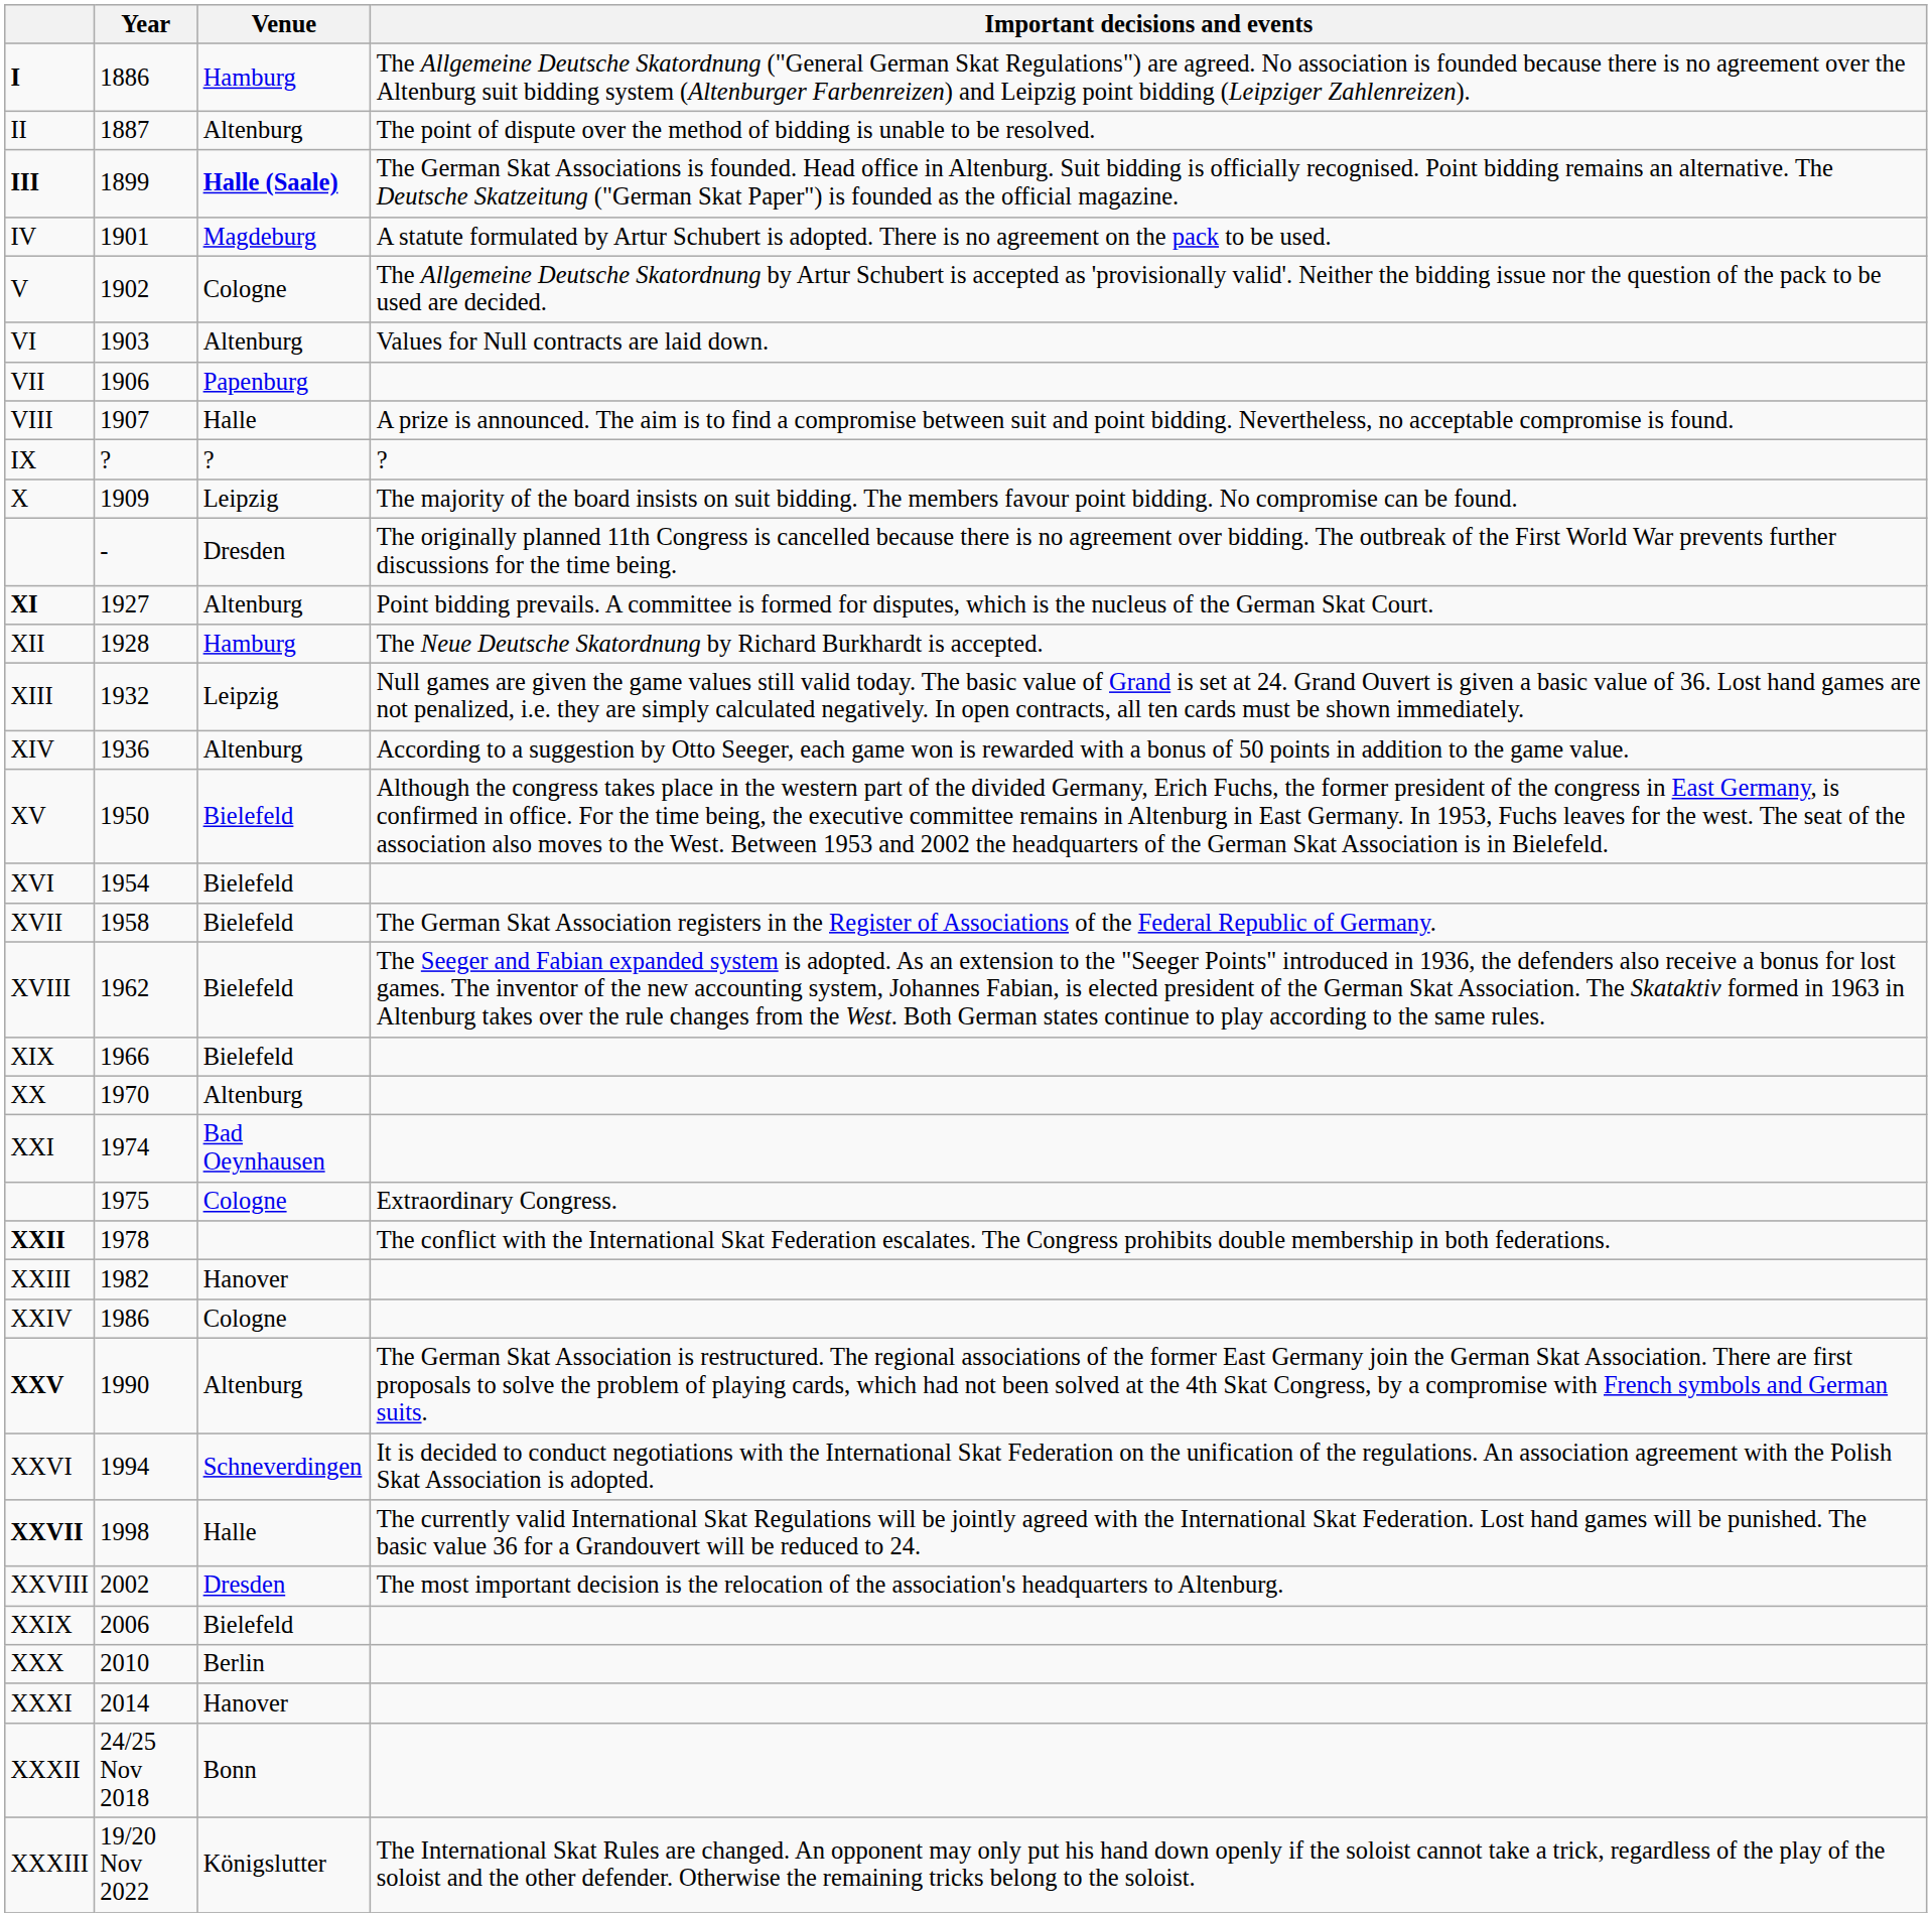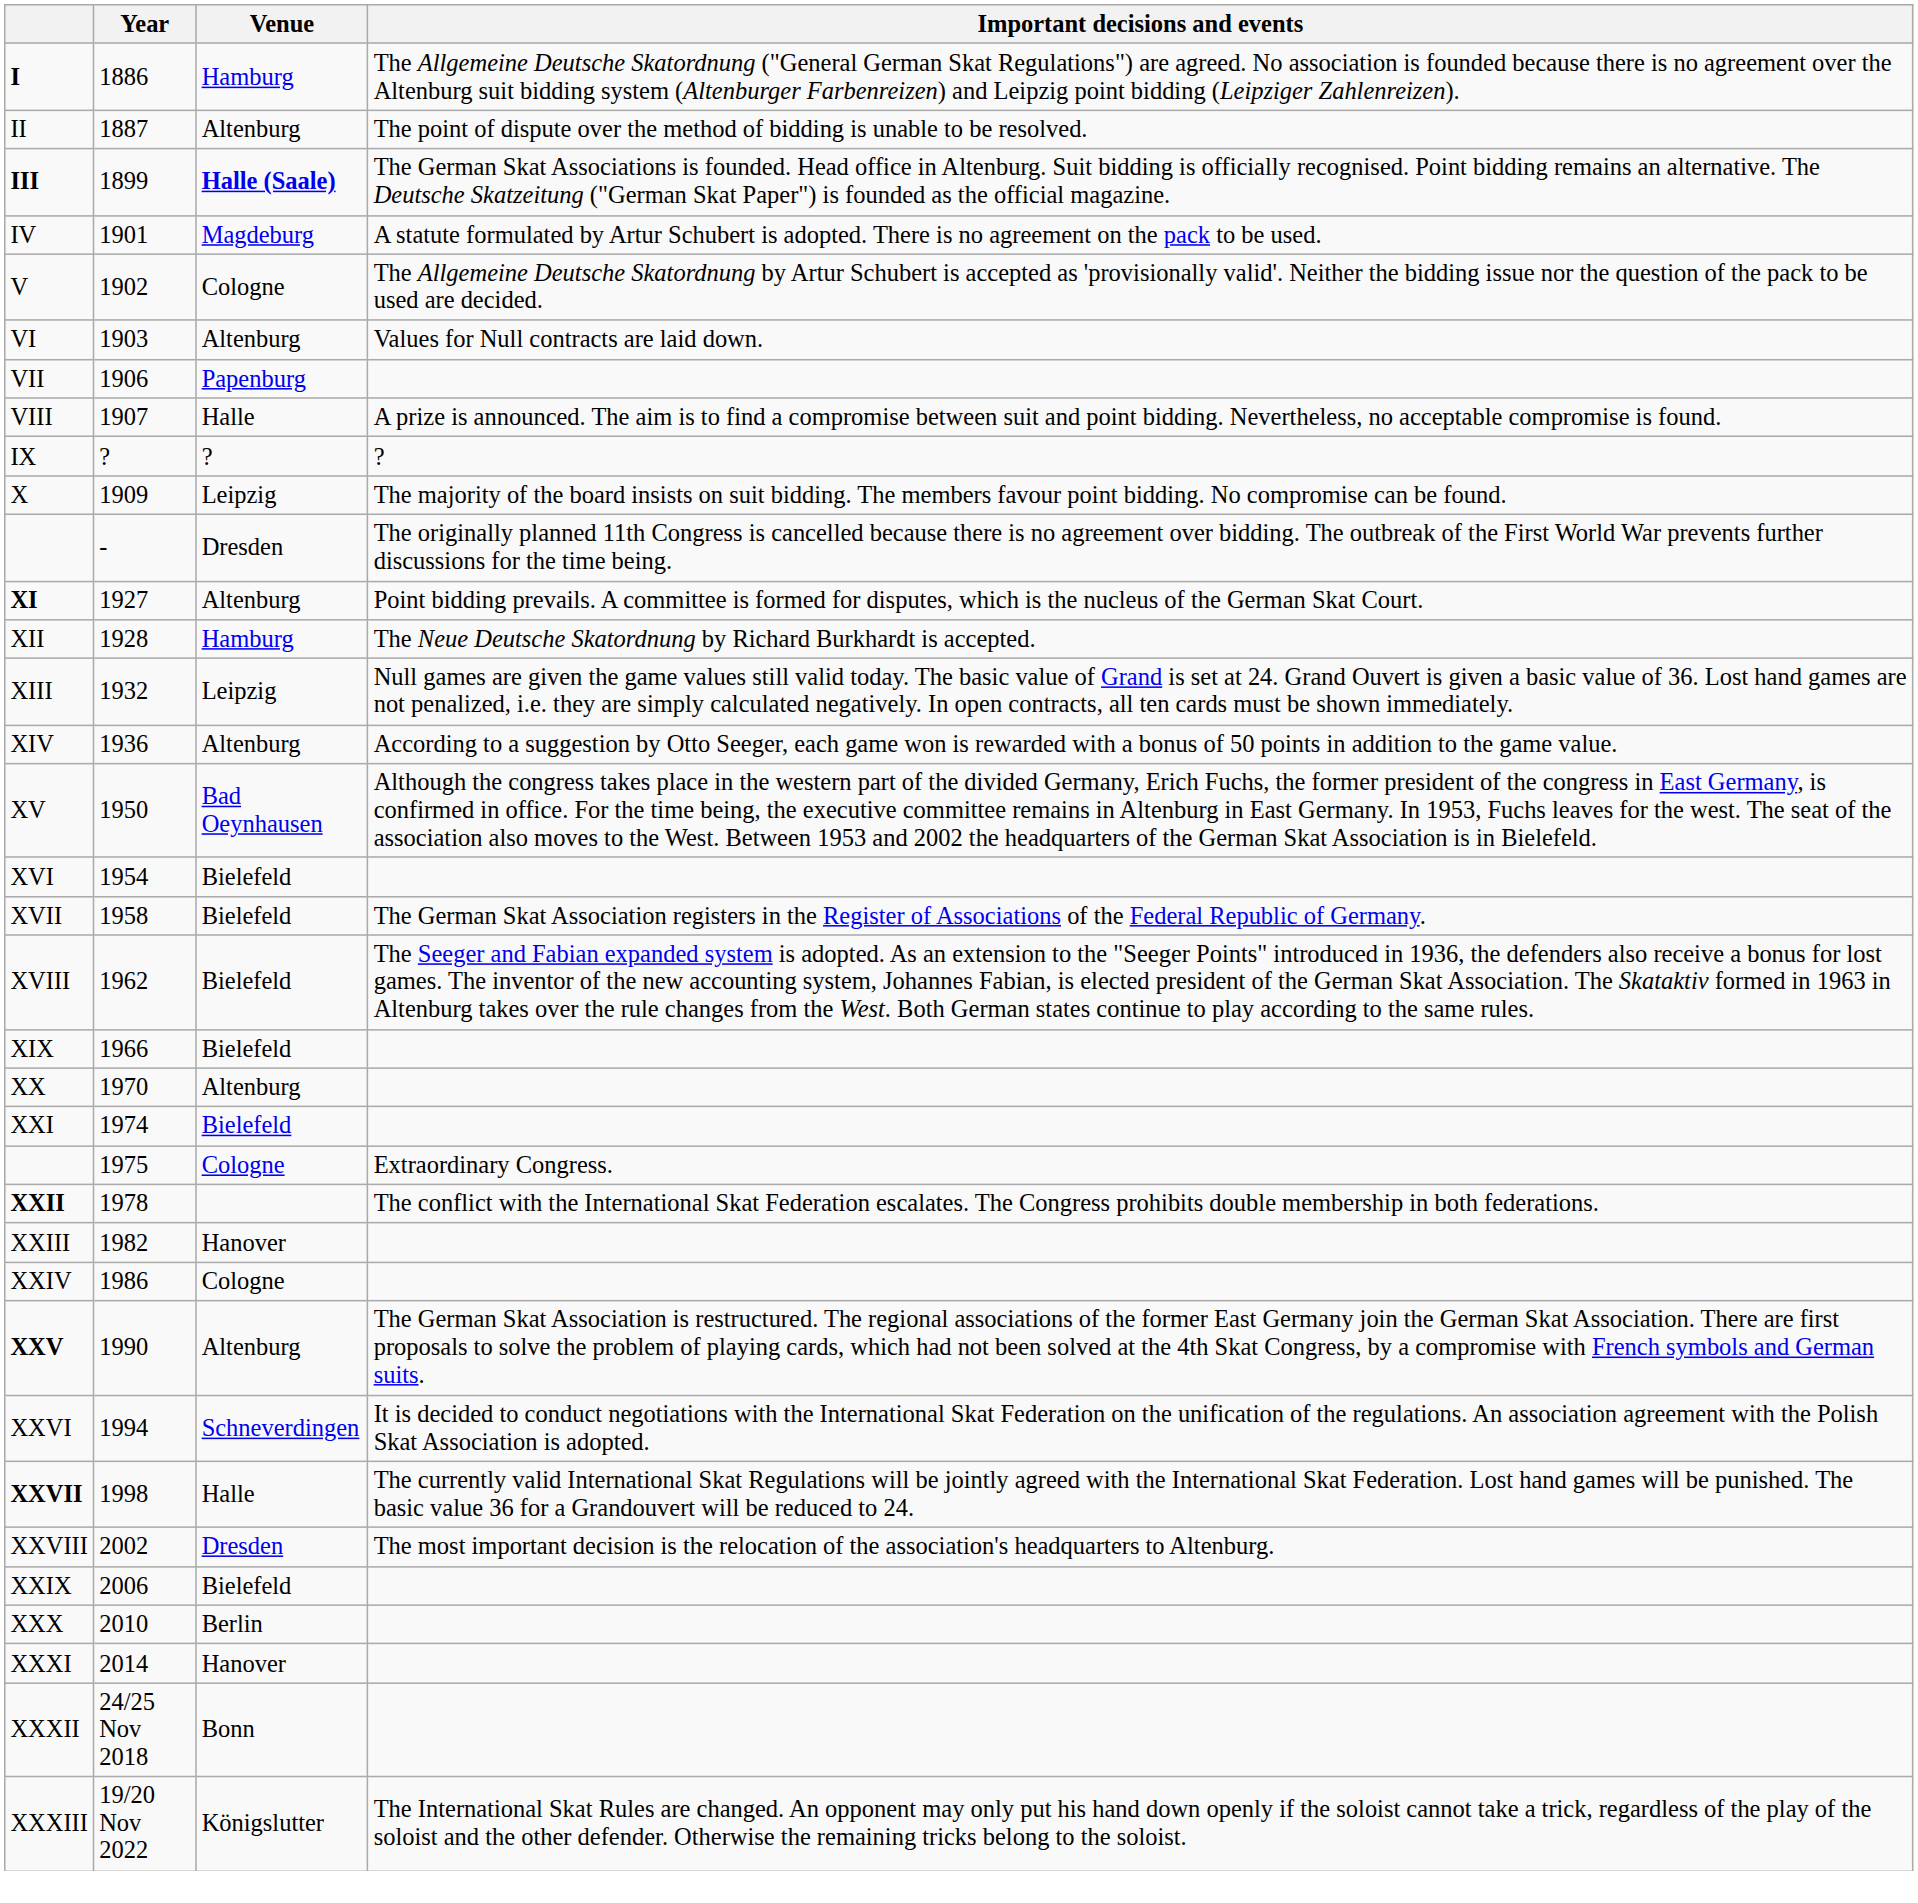 <table class="wikitable">
 <tr style="border-bottom:1px solid black; border-top:1px solid black">
 <th></th>
 <th>Year</th>
 <th>Venue</th>
 <th>Important decisions and events</th>
 </tr>
 <tr>
 <td><strong>I</strong></td>
 <td>1886</td>
 <td><a href='#'>Hamburg</a></td>
 <td>The <em>Allgemeine Deutsche Skatordnung</em> ("General German Skat Regulations") are agreed. No association is founded because there is no agreement over the Altenburg suit bidding system (<em>Altenburger Farbenreizen</em>) and Leipzig point bidding (<em>Leipziger Zahlenreizen</em>).</td>
 </tr>
 <tr>
 <td>II</td>
 <td>1887</td>
 <td>Altenburg</td>
 <td>The point of dispute over the method of bidding is unable to be resolved.</td>
 </tr>
 <tr>
 <td><strong>III</strong></td>
 <td>1899</td>
 <td><strong><a href='#'>Halle (Saale)</a></strong></td>
 <td>The German Skat Associations is founded. Head office in Altenburg. Suit bidding is officially recognised. Point bidding remains an alternative. The <em>Deutsche Skatzeitung</em> ("German Skat Paper") is founded as the official magazine.</td>
 </tr>
 <tr>
 <td>IV</td>
 <td>1901</td>
 <td><a href='#'>Magdeburg</a></td>
 <td>A statute formulated by Artur Schubert is adopted. There is no agreement on the <a href='#'>pack</a> to be used.</td>
 </tr>
 <tr>
 <td>V</td>
 <td>1902</td>
 <td>Cologne</td>
 <td>The <em>Allgemeine Deutsche Skatordnung</em> by Artur Schubert is accepted as 'provisionally valid'.  Neither the bidding issue nor the question of the pack to be used are decided.</td>
 </tr>
 <tr>
 <td>VI</td>
 <td>1903</td>
 <td>Altenburg</td>
 <td>Values for Null contracts are laid down.</td>
 </tr>
 <tr>
 <td>VII</td>
 <td>1906</td>
 <td><a href='#'>Papenburg</a></td>
 <td></td>
 </tr>
 <tr>
 <td>VIII</td>
 <td>1907</td>
 <td>Halle</td>
 <td>A prize is announced. The aim is to find a compromise between suit and point bidding. Nevertheless, no acceptable compromise is found.</td>
 </tr>
 <tr>
 <td>IX</td>
 <td>?</td>
 <td>?</td>
 <td>?</td>
 </tr>
 <tr>
 <td>X</td>
 <td>1909</td>
 <td>Leipzig</td>
 <td>The majority of the board insists on suit bidding. The members favour point bidding. No compromise can be found.</td>
 </tr>
 <tr>
 <td></td>
 <td>-</td>
 <td>Dresden</td>
 <td>The originally planned 11th Congress is cancelled because there is no agreement over bidding. The outbreak of the First World War prevents further discussions for the time being.</td>
 </tr>
 <tr>
 <td><strong>XI</strong></td>
 <td>1927</td>
 <td>Altenburg</td>
 <td>Point bidding prevails. A committee is formed for disputes, which is the nucleus of the German Skat Court.</td>
 </tr>
 <tr>
 <td>XII</td>
 <td>1928</td>
 <td><a href='#'>Hamburg</a></td>
 <td>The <em>Neue Deutsche Skatordnung</em> by Richard Burkhardt is accepted.</td>
 </tr>
 <tr>
 <td>XIII</td>
 <td>1932</td>
 <td>Leipzig</td>
 <td>Null games are given the game values still valid today. The basic value of <a href='#'>Grand</a> is set at 24. Grand Ouvert is given a basic value of 36. Lost hand games are not penalized, i.e. they are simply calculated negatively. In open contracts, all ten cards must be shown immediately.</td>
 </tr>
 <tr>
 <td>XIV</td>
 <td>1936</td>
 <td>Altenburg</td>
 <td>According to a suggestion by Otto Seeger, each game won is rewarded with a bonus of 50 points in addition to the game value.</td>
 </tr>
 <tr>
 <td>XV</td>
 <td>1950</td>
-<td><a href='#'>Bielefeld</a></td>
+<td><a href='#'>Bad Oeynhausen</a></td>
 <td>Although the congress takes place in the western part of the divided Germany, Erich Fuchs, the former president of the congress in <a href='#'>East Germany</a>, is confirmed in office. For the time being, the executive committee remains in Altenburg in East Germany. In 1953, Fuchs leaves for the west. The seat of the association also moves to the West. Between 1953 and 2002 the headquarters of the German Skat Association is in Bielefeld.</td>
 </tr>
 <tr>
 <td>XVI</td>
 <td>1954</td>
 <td>Bielefeld</td>
 <td></td>
 </tr>
 <tr>
 <td>XVII</td>
 <td>1958</td>
 <td>Bielefeld</td>
 <td>The German Skat Association registers in the <a href='#'>Register of Associations</a> of the <a href='#'>Federal Republic of Germany</a>.</td>
 </tr>
 <tr>
 <td>XVIII</td>
 <td>1962</td>
 <td>Bielefeld</td>
 <td>The <a href='#'>Seeger and Fabian expanded system</a> is adopted. As an extension to the "Seeger Points" introduced in 1936, the defenders also receive a bonus for lost games. The inventor of the new accounting system, Johannes Fabian, is elected president of the German Skat Association. The <em>Skataktiv</em> formed in 1963 in Altenburg takes over the rule changes from the <em>West</em>. Both German states continue to play according to the same rules.</td>
 </tr>
 <tr>
 <td>XIX</td>
 <td>1966</td>
 <td>Bielefeld</td>
 <td></td>
 </tr>
 <tr>
 <td>XX</td>
 <td>1970</td>
 <td>Altenburg</td>
 <td></td>
 </tr>
 <tr>
 <td>XXI</td>
 <td>1974</td>
-<td><a href='#'>Bad Oeynhausen</a></td>
+<td><a href='#'>Bielefeld</a></td>
 <td></td>
 </tr>
 <tr>
 <td></td>
 <td>1975</td>
 <td><a href='#'>Cologne</a></td>
 <td>Extraordinary Congress.</td>
 </tr>
 <tr>
 <td><strong>XXII</strong></td>
 <td>1978</td>
 <td></td>
 <td>The conflict with the International Skat Federation escalates. The Congress prohibits double membership in both federations.</td>
 </tr>
 <tr>
 <td>XXIII</td>
 <td>1982</td>
 <td>Hanover</td>
 <td></td>
 </tr>
 <tr>
 <td>XXIV</td>
 <td>1986</td>
 <td>Cologne</td>
 <td></td>
 </tr>
 <tr>
 <td><strong>XXV</strong></td>
 <td>1990</td>
 <td>Altenburg</td>
 <td>The German Skat Association is restructured. The regional associations of the former East Germany join the German Skat Association. There are first proposals to solve the problem of playing cards, which had not been solved at the 4th Skat Congress, by a compromise with <a href='#'>French symbols and German suits</a>.</td>
 </tr>
 <tr>
 <td>XXVI</td>
 <td>1994</td>
 <td><a href='#'>Schneverdingen</a></td>
 <td>It is decided to conduct negotiations with the International Skat Federation on the unification of the regulations. An association agreement with the Polish Skat Association is adopted.</td>
 </tr>
 <tr>
 <td><strong>XXVII</strong></td>
 <td>1998</td>
 <td>Halle</td>
 <td>The currently valid International Skat Regulations will be jointly agreed with the International Skat Federation. Lost hand games will be punished. The basic value 36 for a Grandouvert will be reduced to 24.</td>
 </tr>
 <tr>
 <td>XXVIII</td>
 <td>2002</td>
 <td><a href='#'>Dresden</a></td>
 <td>The most important decision is the relocation of the association's headquarters to Altenburg.</td>
 </tr>
 <tr>
 <td>XXIX</td>
 <td>2006</td>
 <td>Bielefeld</td>
 <td></td>
 </tr>
 <tr>
 <td>XXX</td>
 <td>2010</td>
 <td>Berlin</td>
 <td></td>
 </tr>
 <tr>
 <td>XXXI</td>
 <td>2014</td>
 <td>Hanover</td>
 <td></td>
 </tr>
 <tr>
 <td>XXXII</td>
 <td>24/25 Nov 2018</td>
 <td>Bonn</td>
 <td></td>
 </tr>
 <tr>
 <td>XXXIII</td>
 <td>19/20 Nov 2022</td>
 <td>Königslutter</td>
 <td>The International Skat Rules are changed. An opponent may only put his hand down openly if the soloist cannot take a trick, regardless of the play of the soloist and the other defender. Otherwise the remaining tricks belong to the soloist.</td>
 </tr>
 </table>
